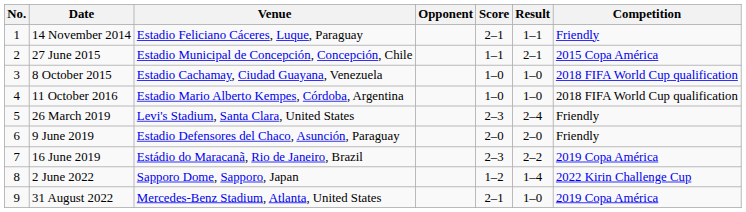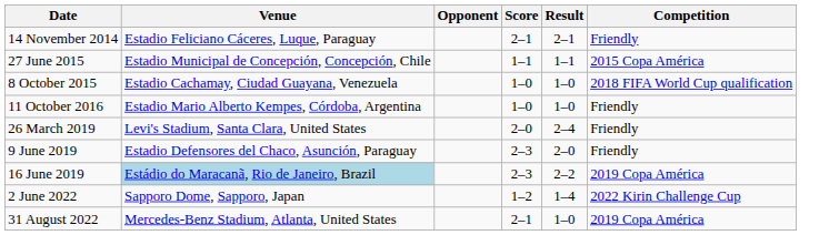 <table class="wikitable sortable">
 <tr>
-<th scope="col">No.</th>
 <th scope="col">Date</th>
 <th scope="col">Venue</th>
 <th scope="col">Opponent</th>
 <th scope="col">Score</th>
 <th scope="col">Result</th>
 <th scope="col">Competition</th>
 </tr>
 <tr>
-<td style="text-align:center">1</td>
 <td>14 November 2014</td>
 <td><a href='#'>Estadio Feliciano Cáceres</a>, <a href='#'>Luque</a>, Paraguay</td>
 <td></td>
 <td style="text-align:center">2–1</td>
-<td style="text-align:center">1–1 </td>
+<td style="text-align:center">2–1</td>
 <td><a href='#'>Friendly</a></td>
 </tr>
 <tr>
-<td style="text-align:center">2</td>
 <td>27 June 2015</td>
 <td><a href='#'>Estadio Municipal de Concepción</a>, <a href='#'>Concepción</a>, Chile</td>
 <td></td>
 <td style="text-align:center">1–1</td>
-<td style="text-align:center">2–1</td>
+<td style="text-align:center">1–1 </td>
 <td><a href='#'>2015 Copa América</a></td>
 </tr>
 <tr>
-<td style="text-align:center">3</td>
 <td>8 October 2015</td>
 <td><a href='#'>Estadio Cachamay</a>, <a href='#'>Ciudad Guayana</a>, Venezuela</td>
 <td></td>
 <td style="text-align:center">1–0</td>
 <td style="text-align:center">1–0</td>
 <td><a href='#'>2018 FIFA World Cup qualification</a></td>
 </tr>
 <tr>
-<td style="text-align:center">4</td>
 <td>11 October 2016</td>
 <td><a href='#'>Estadio Mario Alberto Kempes</a>, <a href='#'>Córdoba</a>, Argentina</td>
 <td></td>
 <td style="text-align:center">1–0</td>
 <td style="text-align:center">1–0</td>
-<td>2018 FIFA World Cup qualification</td>
+<td>Friendly</td>
 </tr>
 <tr>
-<td style="text-align:center">5</td>
 <td>26 March 2019</td>
 <td><a href='#'>Levi's Stadium</a>, <a href='#'>Santa Clara</a>, United States</td>
 <td></td>
-<td style="text-align:center">2–3</td>
+<td style="text-align:center">2–0</td>
 <td style="text-align:center">2–4</td>
 <td>Friendly</td>
 </tr>
 <tr>
-<td style="text-align:center">6</td>
 <td>9 June 2019</td>
 <td><a href='#'>Estadio Defensores del Chaco</a>, <a href='#'>Asunción</a>, Paraguay</td>
 <td></td>
-<td style="text-align:center">2–0</td>
+<td style="text-align:center">2–3</td>
 <td style="text-align:center">2–0</td>
 <td>Friendly</td>
 </tr>
 <tr>
-<td style="text-align:center">7</td>
 <td>16 June 2019</td>
-<td><a href='#'>Estádio do Maracanã</a>, <a href='#'>Rio de Janeiro</a>, Brazil</td>
+<td style="background: lightblue;"><a href='#'>Estádio do Maracanã</a>, <a href='#'>Rio de Janeiro</a>, Brazil</td>
 <td></td>
 <td style="text-align:center">2–3</td>
 <td style="text-align:center">2–2</td>
 <td><a href='#'>2019 Copa América</a></td>
 </tr>
 <tr>
-<td style="text-align:center">8</td>
 <td>2 June 2022</td>
 <td><a href='#'>Sapporo Dome</a>, <a href='#'>Sapporo</a>, Japan</td>
 <td></td>
 <td style="text-align:center">1–2</td>
 <td style="text-align:center">1–4</td>
 <td><a href='#'>2022 Kirin Challenge Cup</a></td>
 </tr>
 <tr>
-<td style="text-align:center">9</td>
 <td>31 August 2022</td>
 <td><a href='#'>Mercedes-Benz Stadium</a>, <a href='#'>Atlanta</a>, United States</td>
 <td></td>
 <td style="text-align:center">2–1</td>
 <td style="text-align:center">1–0</td>
 <td><a href='#'>2019 Copa América</a></td>
 </tr>
 </table>
